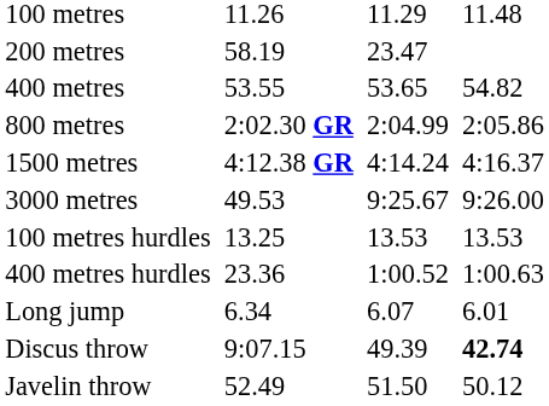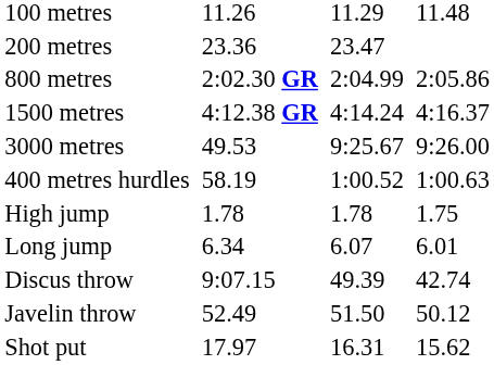 <table>
 <tr>
 <td>100 metres</td>
 <td></td>
 <td>11.26</td>
 <td></td>
 <td>11.29</td>
 <td></td>
 <td>11.48</td>
 </tr>
 <tr>
 <td>200 metres</td>
 <td></td>
-<td>58.19</td>
+<td>23.36</td>
 <td></td>
 <td>23.47</td>
 <td></td>
 <td></td>
-</tr>
-<tr>
-<td>400 metres</td>
-<td></td>
-<td>53.55</td>
-<td></td>
-<td>53.65</td>
-<td></td>
-<td>54.82</td>
 </tr>
 <tr>
 <td>800 metres</td>
 <td></td>
 <td>2:02.30 <strong><a href='#'>GR</a></strong></td>
 <td></td>
 <td>2:04.99</td>
 <td></td>
 <td>2:05.86</td>
 </tr>
 <tr>
 <td>1500 metres</td>
 <td></td>
 <td>4:12.38 <strong><a href='#'>GR</a></strong></td>
 <td></td>
 <td>4:14.24</td>
 <td></td>
 <td>4:16.37</td>
 </tr>
 <tr>
 <td>3000 metres</td>
 <td></td>
 <td>49.53</td>
 <td></td>
 <td>9:25.67</td>
 <td></td>
 <td>9:26.00</td>
 </tr>
 <tr>
-<td>100 metres hurdles</td>
-<td></td>
-<td>13.25</td>
-<td></td>
-<td>13.53</td>
-<td></td>
-<td>13.53</td>
-</tr>
-<tr>
 <td>400 metres hurdles</td>
 <td></td>
-<td>23.36</td>
+<td>58.19</td>
 <td></td>
 <td>1:00.52</td>
 <td></td>
 <td>1:00.63</td>
+</tr>
+<tr>
+<td>High jump</td>
+<td></td>
+<td>1.78</td>
+<td></td>
+<td>1.78</td>
+<td></td>
+<td>1.75</td>
 </tr>
 <tr>
 <td>Long jump</td>
 <td></td>
 <td>6.34</td>
 <td></td>
 <td>6.07</td>
 <td></td>
 <td>6.01</td>
 </tr>
 <tr>
 <td>Discus throw</td>
 <td></td>
 <td>9:07.15</td>
 <td></td>
 <td>49.39</td>
 <td></td>
-<td><strong>42.74</strong></td>
+<td>42.74</td>
 </tr>
 <tr>
 <td>Javelin throw</td>
 <td></td>
 <td>52.49</td>
 <td></td>
 <td>51.50</td>
 <td></td>
 <td>50.12</td>
 </tr>
+<tr>
+<td>Shot put</td>
+<td></td>
+<td>17.97</td>
+<td></td>
+<td>16.31</td>
+<td></td>
+<td>15.62</td>
+</tr>
 </table>
